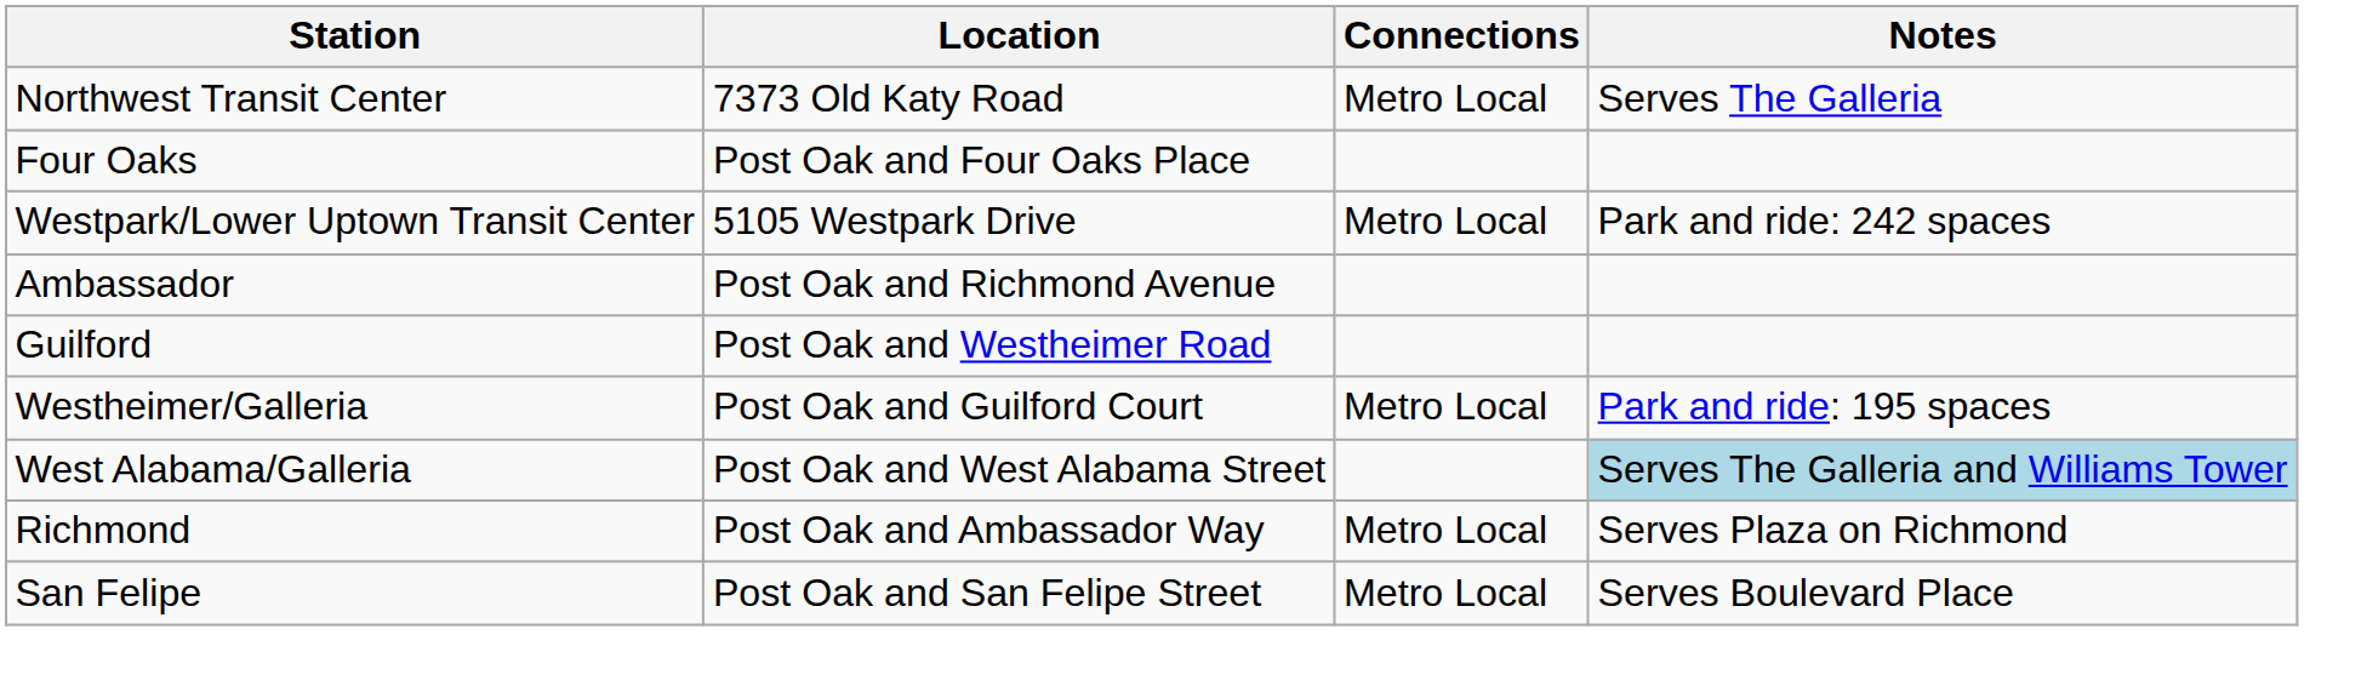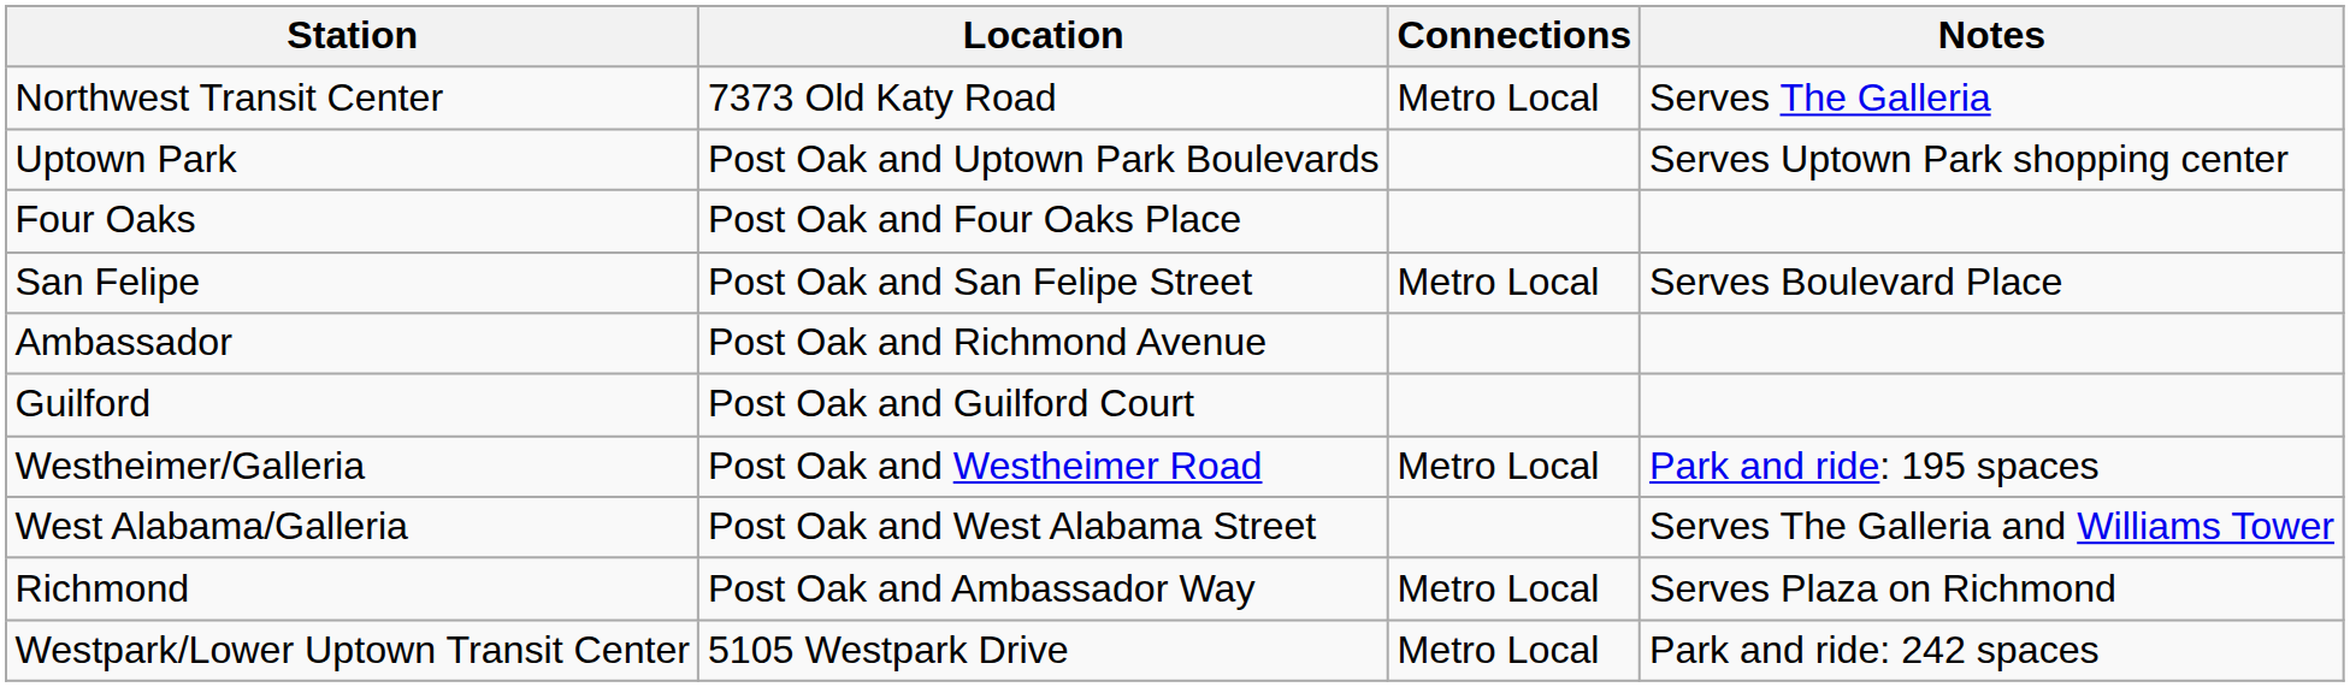 <table class="wikitable">
 <tr>
 <th>Station</th>
 <th>Location</th>
 <th>Connections</th>
 <th>Notes</th>
 </tr>
 <tr>
 <td>Northwest Transit Center</td>
 <td>7373 Old Katy Road</td>
 <td>Metro Local</td>
 <td>Serves <a href='#'>The Galleria</a></td>
 </tr>
 <tr>
+<td>Uptown Park</td>
+<td>Post Oak and Uptown Park Boulevards</td>
+<td></td>
+<td>Serves Uptown Park shopping center</td>
+</tr>
+<tr>
 <td>Four Oaks</td>
 <td>Post Oak and Four Oaks Place</td>
 <td></td>
 <td></td>
 </tr>
 <tr>
-<td>Westpark/Lower Uptown Transit Center</td>
-<td>5105 Westpark Drive</td>
+<td>San Felipe</td>
+<td>Post Oak and San Felipe Street</td>
 <td>Metro Local</td>
-<td>Park and ride: 242 spaces</td>
+<td>Serves Boulevard Place</td>
 </tr>
 <tr>
 <td>Ambassador</td>
 <td>Post Oak and Richmond Avenue</td>
 <td></td>
 <td></td>
 </tr>
 <tr>
 <td>Guilford</td>
-<td>Post Oak and <a href='#'>Westheimer Road</a></td>
+<td>Post Oak and Guilford Court</td>
 <td></td>
 <td></td>
 </tr>
 <tr>
 <td>Westheimer/Galleria</td>
-<td>Post Oak and Guilford Court</td>
+<td>Post Oak and <a href='#'>Westheimer Road</a></td>
 <td>Metro Local</td>
 <td><a href='#'>Park and ride</a>: 195 spaces</td>
 </tr>
 <tr>
 <td>West Alabama/Galleria</td>
 <td>Post Oak and West Alabama Street</td>
 <td></td>
-<td style="background: lightblue;">Serves The Galleria and <a href='#'>Williams Tower</a></td>
+<td>Serves The Galleria and <a href='#'>Williams Tower</a></td>
 </tr>
 <tr>
 <td>Richmond</td>
 <td>Post Oak and Ambassador Way</td>
 <td>Metro Local</td>
 <td>Serves Plaza on Richmond</td>
 </tr>
 <tr>
-<td>San Felipe</td>
-<td>Post Oak and San Felipe Street</td>
+<td>Westpark/Lower Uptown Transit Center</td>
+<td>5105 Westpark Drive</td>
 <td>Metro Local</td>
-<td>Serves Boulevard Place</td>
+<td>Park and ride: 242 spaces</td>
 </tr>
 </table>
